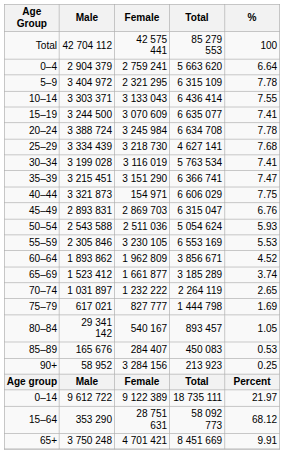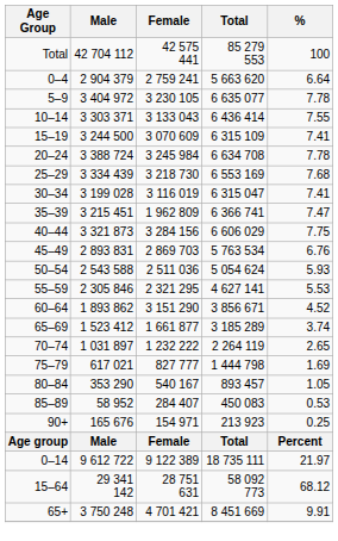 <table class="wikitable">
 <tr>
 <th width="80pt">Age Group</th>
 <th width="80pt">Male</th>
 <th width="80pt">Female</th>
 <th width="80pt">Total</th>
 <th width="80pt">%</th>
 </tr>
 <tr>
 <td align="right">Total</td>
 <td align="right">42 704 112</td>
 <td align="right">42 575 441</td>
 <td align="right">85 279 553</td>
 <td align="right">100</td>
 </tr>
 <tr>
 <td align="right">0–4</td>
 <td align="right">2 904 379</td>
 <td align="right">2 759 241</td>
 <td align="right">5 663 620</td>
 <td align="right">6.64</td>
 </tr>
 <tr>
 <td align="right">5–9</td>
 <td align="right">3 404 972</td>
-<td align="right">2 321 295</td>
-<td align="right">6 315 109</td>
+<td align="right">3 230 105</td>
+<td align="right">6 635 077</td>
 <td align="right">7.78</td>
 </tr>
 <tr>
 <td align="right">10–14</td>
 <td align="right">3 303 371</td>
 <td align="right">3 133 043</td>
 <td align="right">6 436 414</td>
 <td align="right">7.55</td>
 </tr>
 <tr>
 <td align="right">15–19</td>
 <td align="right">3 244 500</td>
 <td align="right">3 070 609</td>
-<td align="right">6 635 077</td>
+<td align="right">6 315 109</td>
 <td align="right">7.41</td>
 </tr>
 <tr>
 <td align="right">20–24</td>
 <td align="right">3 388 724</td>
 <td align="right">3 245 984</td>
 <td align="right">6 634 708</td>
 <td align="right">7.78</td>
 </tr>
 <tr>
 <td align="right">25–29</td>
 <td align="right">3 334 439</td>
 <td align="right">3 218 730</td>
-<td align="right">4 627 141</td>
+<td align="right">6 553 169</td>
 <td align="right">7.68</td>
 </tr>
 <tr>
 <td align="right">30–34</td>
 <td align="right">3 199 028</td>
 <td align="right">3 116 019</td>
-<td align="right">5 763 534</td>
+<td align="right">6 315 047</td>
 <td align="right">7.41</td>
 </tr>
 <tr>
 <td align="right">35–39</td>
 <td align="right">3 215 451</td>
-<td align="right">3 151 290</td>
+<td align="right">1 962 809</td>
 <td align="right">6 366 741</td>
 <td align="right">7.47</td>
 </tr>
 <tr>
 <td align="right">40–44</td>
 <td align="right">3 321 873</td>
-<td align="right">154 971</td>
+<td align="right">3 284 156</td>
 <td align="right">6 606 029</td>
 <td align="right">7.75</td>
 </tr>
 <tr>
 <td align="right">45–49</td>
 <td align="right">2 893 831</td>
 <td align="right">2 869 703</td>
-<td align="right">6 315 047</td>
+<td align="right">5 763 534</td>
 <td align="right">6.76</td>
 </tr>
 <tr>
 <td align="right">50–54</td>
 <td align="right">2 543 588</td>
 <td align="right">2 511 036</td>
 <td align="right">5 054 624</td>
 <td align="right">5.93</td>
 </tr>
 <tr>
 <td align="right">55–59</td>
 <td align="right">2 305 846</td>
-<td align="right">3 230 105</td>
-<td align="right">6 553 169</td>
+<td align="right">2 321 295</td>
+<td align="right">4 627 141</td>
 <td align="right">5.53</td>
 </tr>
 <tr>
 <td align="right">60–64</td>
 <td align="right">1 893 862</td>
-<td align="right">1 962 809</td>
+<td align="right">3 151 290</td>
 <td align="right">3 856 671</td>
 <td align="right">4.52</td>
 </tr>
 <tr>
 <td align="right">65–69</td>
 <td align="right">1 523 412</td>
 <td align="right">1 661 877</td>
 <td align="right">3 185 289</td>
 <td align="right">3.74</td>
 </tr>
 <tr>
 <td align="right">70–74</td>
 <td align="right">1 031 897</td>
 <td align="right">1 232 222</td>
 <td align="right">2 264 119</td>
 <td align="right">2.65</td>
 </tr>
 <tr>
 <td align="right">75–79</td>
 <td align="right">617 021</td>
 <td align="right">827 777</td>
 <td align="right">1 444 798</td>
 <td align="right">1.69</td>
 </tr>
 <tr>
 <td align="right">80–84</td>
-<td align="right">29 341 142</td>
+<td align="right">353 290</td>
 <td align="right">540 167</td>
 <td align="right">893 457</td>
 <td align="right">1.05</td>
 </tr>
 <tr>
 <td align="right">85–89</td>
-<td align="right">165 676</td>
+<td align="right">58 952</td>
 <td align="right">284 407</td>
 <td align="right">450 083</td>
 <td align="right">0.53</td>
 </tr>
 <tr>
 <td align="right">90+</td>
-<td align="right">58 952</td>
-<td align="right">3 284 156</td>
+<td align="right">165 676</td>
+<td align="right">154 971</td>
 <td align="right">213 923</td>
 <td align="right">0.25</td>
 </tr>
 <tr>
 <th width="50">Age group</th>
 <th width="80pt">Male</th>
 <th width="80">Female</th>
 <th width="80">Total</th>
 <th width="50">Percent</th>
 </tr>
 <tr>
 <td align="right">0–14</td>
 <td align="right">9 612 722</td>
 <td align="right">9 122 389</td>
 <td align="right">18 735 111</td>
 <td align="right">21.97</td>
 </tr>
 <tr>
 <td align="right">15–64</td>
-<td align="right">353 290</td>
+<td align="right">29 341 142</td>
 <td align="right">28 751 631</td>
 <td align="right">58 092 773</td>
 <td align="right">68.12</td>
 </tr>
 <tr>
 <td align="right">65+</td>
 <td align="right">3 750 248</td>
 <td align="right">4 701 421</td>
 <td align="right">8 451 669</td>
 <td align="right">9.91</td>
 </tr>
 <tr>
 </tr>
 </table>
